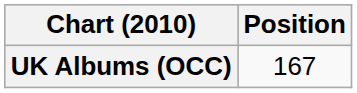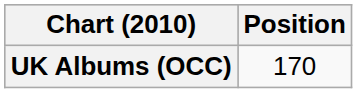 <table class="wikitable plainrowheaders" style="text-align:center">
 <tr>
 <th scope="col">Chart (2010)</th>
 <th scope="col">Position</th>
 </tr>
 <tr>
 <th scope="row">UK Albums (OCC)</th>
-<td>167</td>
+<td>170</td>
 </tr>
 </table>
